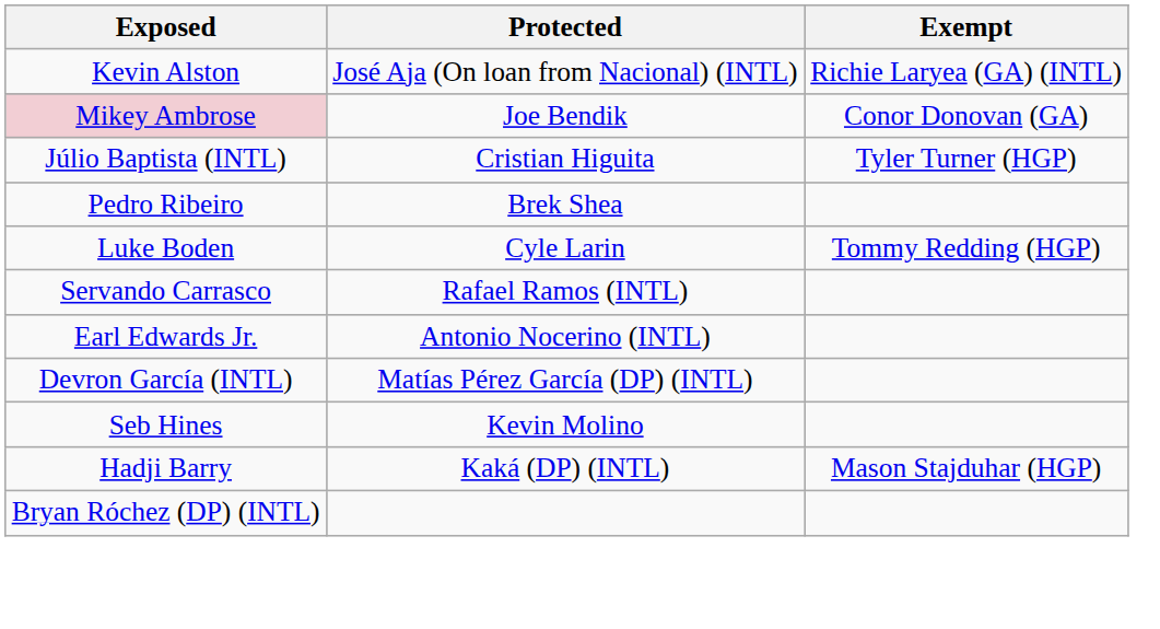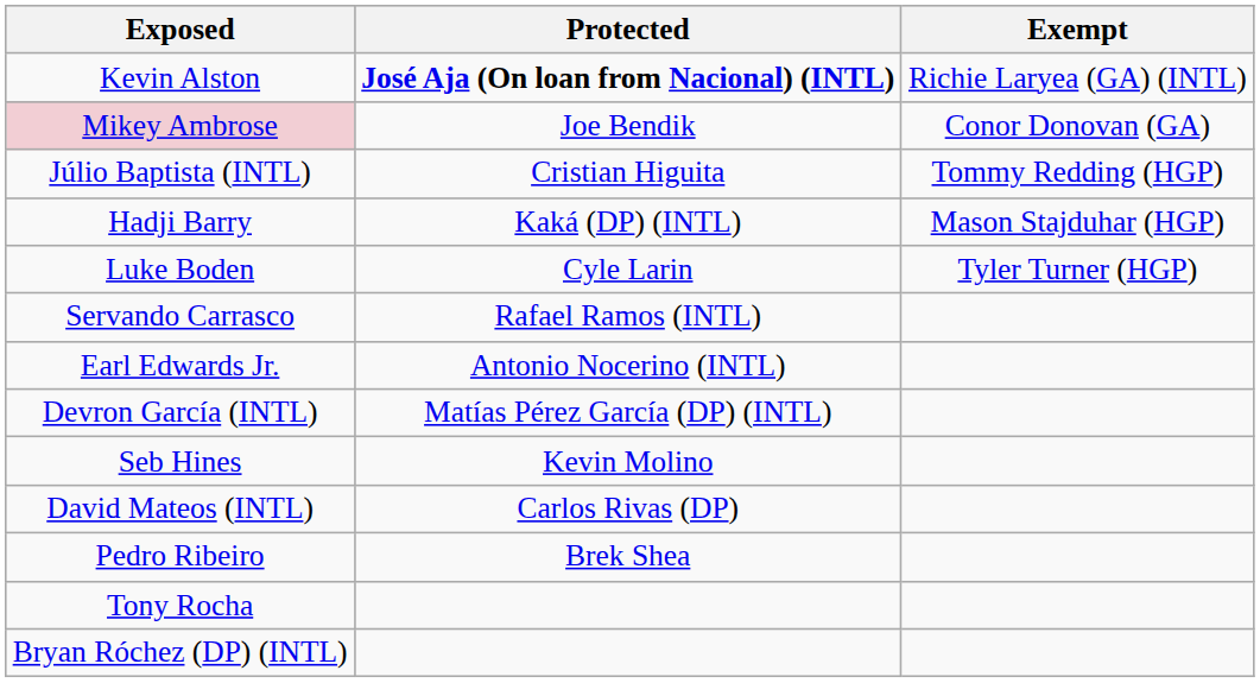 <table class="wikitable" style="text-align:center">
 <tr>
 <th>Exposed</th>
 <th>Protected</th>
 <th>Exempt</th>
 </tr>
 <tr>
 <td><a href='#'>Kevin Alston</a></td>
-<td><a href='#'>José Aja</a> (On loan from <a href='#'>Nacional</a>) (<a href='#'>INTL</a>)</td>
+<td><strong><a href='#'>José Aja</a> (On loan from <a href='#'>Nacional</a>) (<a href='#'>INTL</a>)</strong></td>
 <td><a href='#'>Richie Laryea</a> (<a href='#'>GA</a>) (<a href='#'>INTL</a>)</td>
 </tr>
 <tr>
 <td style="background: #F2CED4"><a href='#'>Mikey Ambrose</a></td>
 <td><a href='#'>Joe Bendik</a></td>
 <td><a href='#'>Conor Donovan</a> (<a href='#'>GA</a>)</td>
 </tr>
 <tr>
 <td><a href='#'>Júlio Baptista</a> (<a href='#'>INTL</a>)</td>
 <td><a href='#'>Cristian Higuita</a></td>
-<td><a href='#'>Tyler Turner</a> (<a href='#'>HGP</a>)</td>
+<td><a href='#'>Tommy Redding</a> (<a href='#'>HGP</a>)</td>
 </tr>
 <tr>
-<td><a href='#'>Pedro Ribeiro</a></td>
-<td><a href='#'>Brek Shea</a></td>
-<td></td>
+<td><a href='#'>Hadji Barry</a></td>
+<td><a href='#'>Kaká</a> (<a href='#'>DP</a>) (<a href='#'>INTL</a>)</td>
+<td><a href='#'>Mason Stajduhar</a> (<a href='#'>HGP</a>)</td>
 </tr>
 <tr>
 <td><a href='#'>Luke Boden</a></td>
 <td><a href='#'>Cyle Larin</a></td>
-<td><a href='#'>Tommy Redding</a> (<a href='#'>HGP</a>)</td>
+<td><a href='#'>Tyler Turner</a> (<a href='#'>HGP</a>)</td>
 </tr>
 <tr>
 <td><a href='#'>Servando Carrasco</a></td>
 <td><a href='#'>Rafael Ramos</a> (<a href='#'>INTL</a>)</td>
 <td></td>
 </tr>
 <tr>
 <td><a href='#'>Earl Edwards Jr.</a></td>
 <td><a href='#'>Antonio Nocerino</a> (<a href='#'>INTL</a>)</td>
 <td></td>
 </tr>
 <tr>
 <td><a href='#'>Devron García</a> (<a href='#'>INTL</a>)</td>
 <td><a href='#'>Matías Pérez García</a> (<a href='#'>DP</a>) (<a href='#'>INTL</a>)</td>
 <td></td>
 </tr>
 <tr>
 <td><a href='#'>Seb Hines</a></td>
 <td><a href='#'>Kevin Molino</a></td>
 <td></td>
 </tr>
 <tr>
-<td><a href='#'>Hadji Barry</a></td>
-<td><a href='#'>Kaká</a> (<a href='#'>DP</a>) (<a href='#'>INTL</a>)</td>
-<td><a href='#'>Mason Stajduhar</a> (<a href='#'>HGP</a>)</td>
+<td><a href='#'>David Mateos</a> (<a href='#'>INTL</a>)</td>
+<td><a href='#'>Carlos Rivas</a> (<a href='#'>DP</a>)</td>
+<td></td>
+</tr>
+<tr>
+<td><a href='#'>Pedro Ribeiro</a></td>
+<td><a href='#'>Brek Shea</a></td>
+<td></td>
+</tr>
+<tr>
+<td><a href='#'>Tony Rocha</a></td>
+<td></td>
+<td></td>
 </tr>
 <tr>
 <td><a href='#'>Bryan Róchez</a> (<a href='#'>DP</a>) (<a href='#'>INTL</a>)</td>
 <td></td>
 <td></td>
 </tr>
 </table>
